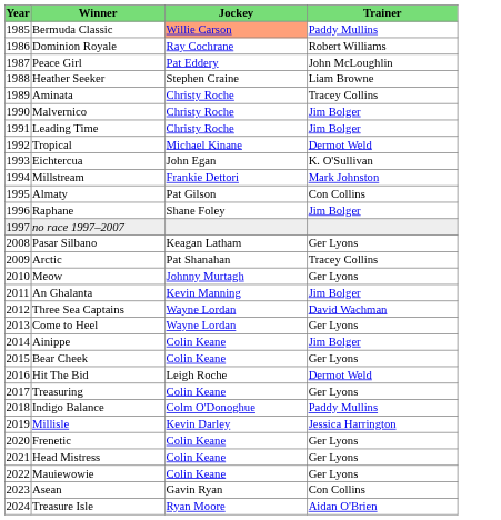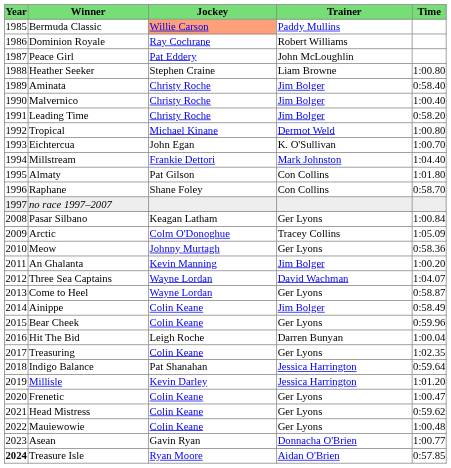 <table class = "sortable" | border="1" style="border-collapse: collapse; font-size:90%">
 <tr bgcolor="#77dd77" align="center">
 <th>Year</th>
 <th>Winner</th>
 <th>Jockey</th>
 <th>Trainer</th>
+<th>Time</th>
 </tr>
 <tr>
 <td>1985</td>
 <td width=160px>Bermuda Classic</td>
 <td width=170px style="background: lightsalmon;"><a href='#'>Willie Carson</a></td>
 <td width=180px><a href='#'>Paddy Mullins</a></td>
+<td></td>
 </tr>
 <tr>
 <td>1986</td>
 <td>Dominion Royale</td>
 <td><a href='#'>Ray Cochrane</a></td>
 <td>Robert Williams</td>
+<td></td>
 </tr>
 <tr>
 <td>1987</td>
 <td>Peace Girl</td>
 <td><a href='#'>Pat Eddery</a></td>
 <td>John McLoughlin</td>
+<td></td>
 </tr>
 <tr>
 <td>1988</td>
 <td>Heather Seeker</td>
 <td>Stephen Craine</td>
 <td>Liam Browne</td>
+<td>1:00.80</td>
 </tr>
 <tr>
 <td>1989</td>
 <td>Aminata</td>
 <td><a href='#'>Christy Roche</a></td>
-<td>Tracey Collins</td>
+<td><a href='#'>Jim Bolger</a></td>
+<td>0:58.40</td>
 </tr>
 <tr>
 <td>1990</td>
 <td>Malvernico</td>
 <td><a href='#'>Christy Roche</a></td>
 <td><a href='#'>Jim Bolger</a></td>
+<td>1:00.40</td>
 </tr>
 <tr>
 <td>1991</td>
 <td>Leading Time</td>
 <td><a href='#'>Christy Roche</a></td>
 <td><a href='#'>Jim Bolger</a></td>
+<td>0:58.20</td>
 </tr>
 <tr>
 <td>1992</td>
 <td>Tropical</td>
 <td><a href='#'>Michael Kinane</a></td>
 <td><a href='#'>Dermot Weld</a></td>
+<td>1:00.80</td>
 </tr>
 <tr>
 <td>1993</td>
 <td>Eichtercua</td>
 <td>John Egan</td>
 <td>K. O'Sullivan</td>
+<td>1:00.70</td>
 </tr>
 <tr>
 <td>1994</td>
 <td>Millstream</td>
 <td><a href='#'>Frankie Dettori</a></td>
 <td><a href='#'>Mark Johnston</a></td>
+<td>1:04.40</td>
 </tr>
 <tr>
 <td>1995</td>
 <td>Almaty</td>
 <td>Pat Gilson</td>
 <td>Con Collins</td>
+<td>1:01.80</td>
 </tr>
 <tr>
 <td>1996</td>
 <td>Raphane</td>
 <td>Shane Foley</td>
-<td><a href='#'>Jim Bolger</a></td>
+<td>Con Collins</td>
+<td>0:58.70</td>
 </tr>
 <tr bgcolor="#eeeeee">
 <td><span>1997</span></td>
 <td><em>no race 1997–2007</em></td>
+<td></td>
 <td></td>
 <td></td>
 </tr>
 <tr>
 <td>2008</td>
 <td>Pasar Silbano</td>
 <td>Keagan Latham</td>
 <td>Ger Lyons</td>
+<td>1:00.84</td>
 </tr>
 <tr>
 <td>2009</td>
 <td>Arctic</td>
-<td>Pat Shanahan</td>
+<td><a href='#'>Colm O'Donoghue</a></td>
 <td>Tracey Collins</td>
+<td>1:05.09</td>
 </tr>
 <tr>
 <td>2010</td>
 <td>Meow</td>
 <td><a href='#'>Johnny Murtagh</a></td>
 <td>Ger Lyons</td>
+<td>0:58.36</td>
 </tr>
 <tr>
 <td>2011</td>
 <td>An Ghalanta</td>
 <td><a href='#'>Kevin Manning</a></td>
 <td><a href='#'>Jim Bolger</a></td>
+<td>1:00.20</td>
 </tr>
 <tr>
 <td>2012</td>
 <td>Three Sea Captains</td>
 <td><a href='#'>Wayne Lordan</a></td>
 <td><a href='#'>David Wachman</a></td>
+<td>1:04.07</td>
 </tr>
 <tr>
 <td>2013</td>
 <td>Come to Heel</td>
 <td><a href='#'>Wayne Lordan</a></td>
 <td>Ger Lyons</td>
+<td>0:58.87</td>
 </tr>
 <tr>
 <td>2014</td>
 <td>Ainippe</td>
 <td><a href='#'>Colin Keane</a></td>
 <td><a href='#'>Jim Bolger</a></td>
+<td>0:58.49</td>
 </tr>
 <tr>
 <td>2015</td>
 <td>Bear Cheek</td>
 <td><a href='#'>Colin Keane</a></td>
 <td>Ger Lyons</td>
+<td>0:59.96</td>
 </tr>
 <tr>
 <td>2016</td>
 <td>Hit The Bid</td>
 <td>Leigh Roche</td>
-<td><a href='#'>Dermot Weld</a></td>
+<td>Darren Bunyan</td>
+<td>1:00.04</td>
 </tr>
 <tr>
 <td>2017</td>
 <td>Treasuring</td>
 <td><a href='#'>Colin Keane</a></td>
 <td>Ger Lyons</td>
+<td>1:02.35</td>
 </tr>
 <tr>
 <td>2018</td>
 <td>Indigo Balance</td>
-<td><a href='#'>Colm O'Donoghue</a></td>
-<td width=180px><a href='#'>Paddy Mullins</a></td>
+<td>Pat Shanahan</td>
+<td><a href='#'>Jessica Harrington</a></td>
+<td>0:59.64</td>
 </tr>
 <tr>
 <td>2019</td>
 <td><a href='#'>Millisle</a></td>
 <td><a href='#'>Kevin Darley</a></td>
 <td><a href='#'>Jessica Harrington</a></td>
+<td>1:01.20</td>
 </tr>
 <tr>
 <td>2020</td>
 <td>Frenetic</td>
 <td><a href='#'>Colin Keane</a></td>
 <td>Ger Lyons</td>
+<td>1:00.47</td>
 </tr>
 <tr>
 <td>2021</td>
 <td>Head Mistress</td>
 <td><a href='#'>Colin Keane</a></td>
 <td>Ger Lyons</td>
+<td>0:59.62</td>
 </tr>
 <tr>
 <td>2022</td>
 <td>Mauiewowie</td>
 <td><a href='#'>Colin Keane</a></td>
 <td>Ger Lyons</td>
+<td>1:00.48</td>
 </tr>
 <tr>
 <td>2023</td>
 <td>Asean</td>
 <td>Gavin Ryan</td>
-<td>Con Collins</td>
+<td><a href='#'>Donnacha O'Brien</a></td>
+<td>1:00.77</td>
 </tr>
 <tr>
-<td>2024</td>
+<td><strong>2024</strong></td>
 <td>Treasure Isle</td>
 <td><a href='#'>Ryan Moore</a></td>
 <td><a href='#'>Aidan O'Brien</a></td>
+<td>0:57.85</td>
 </tr>
 </table>
